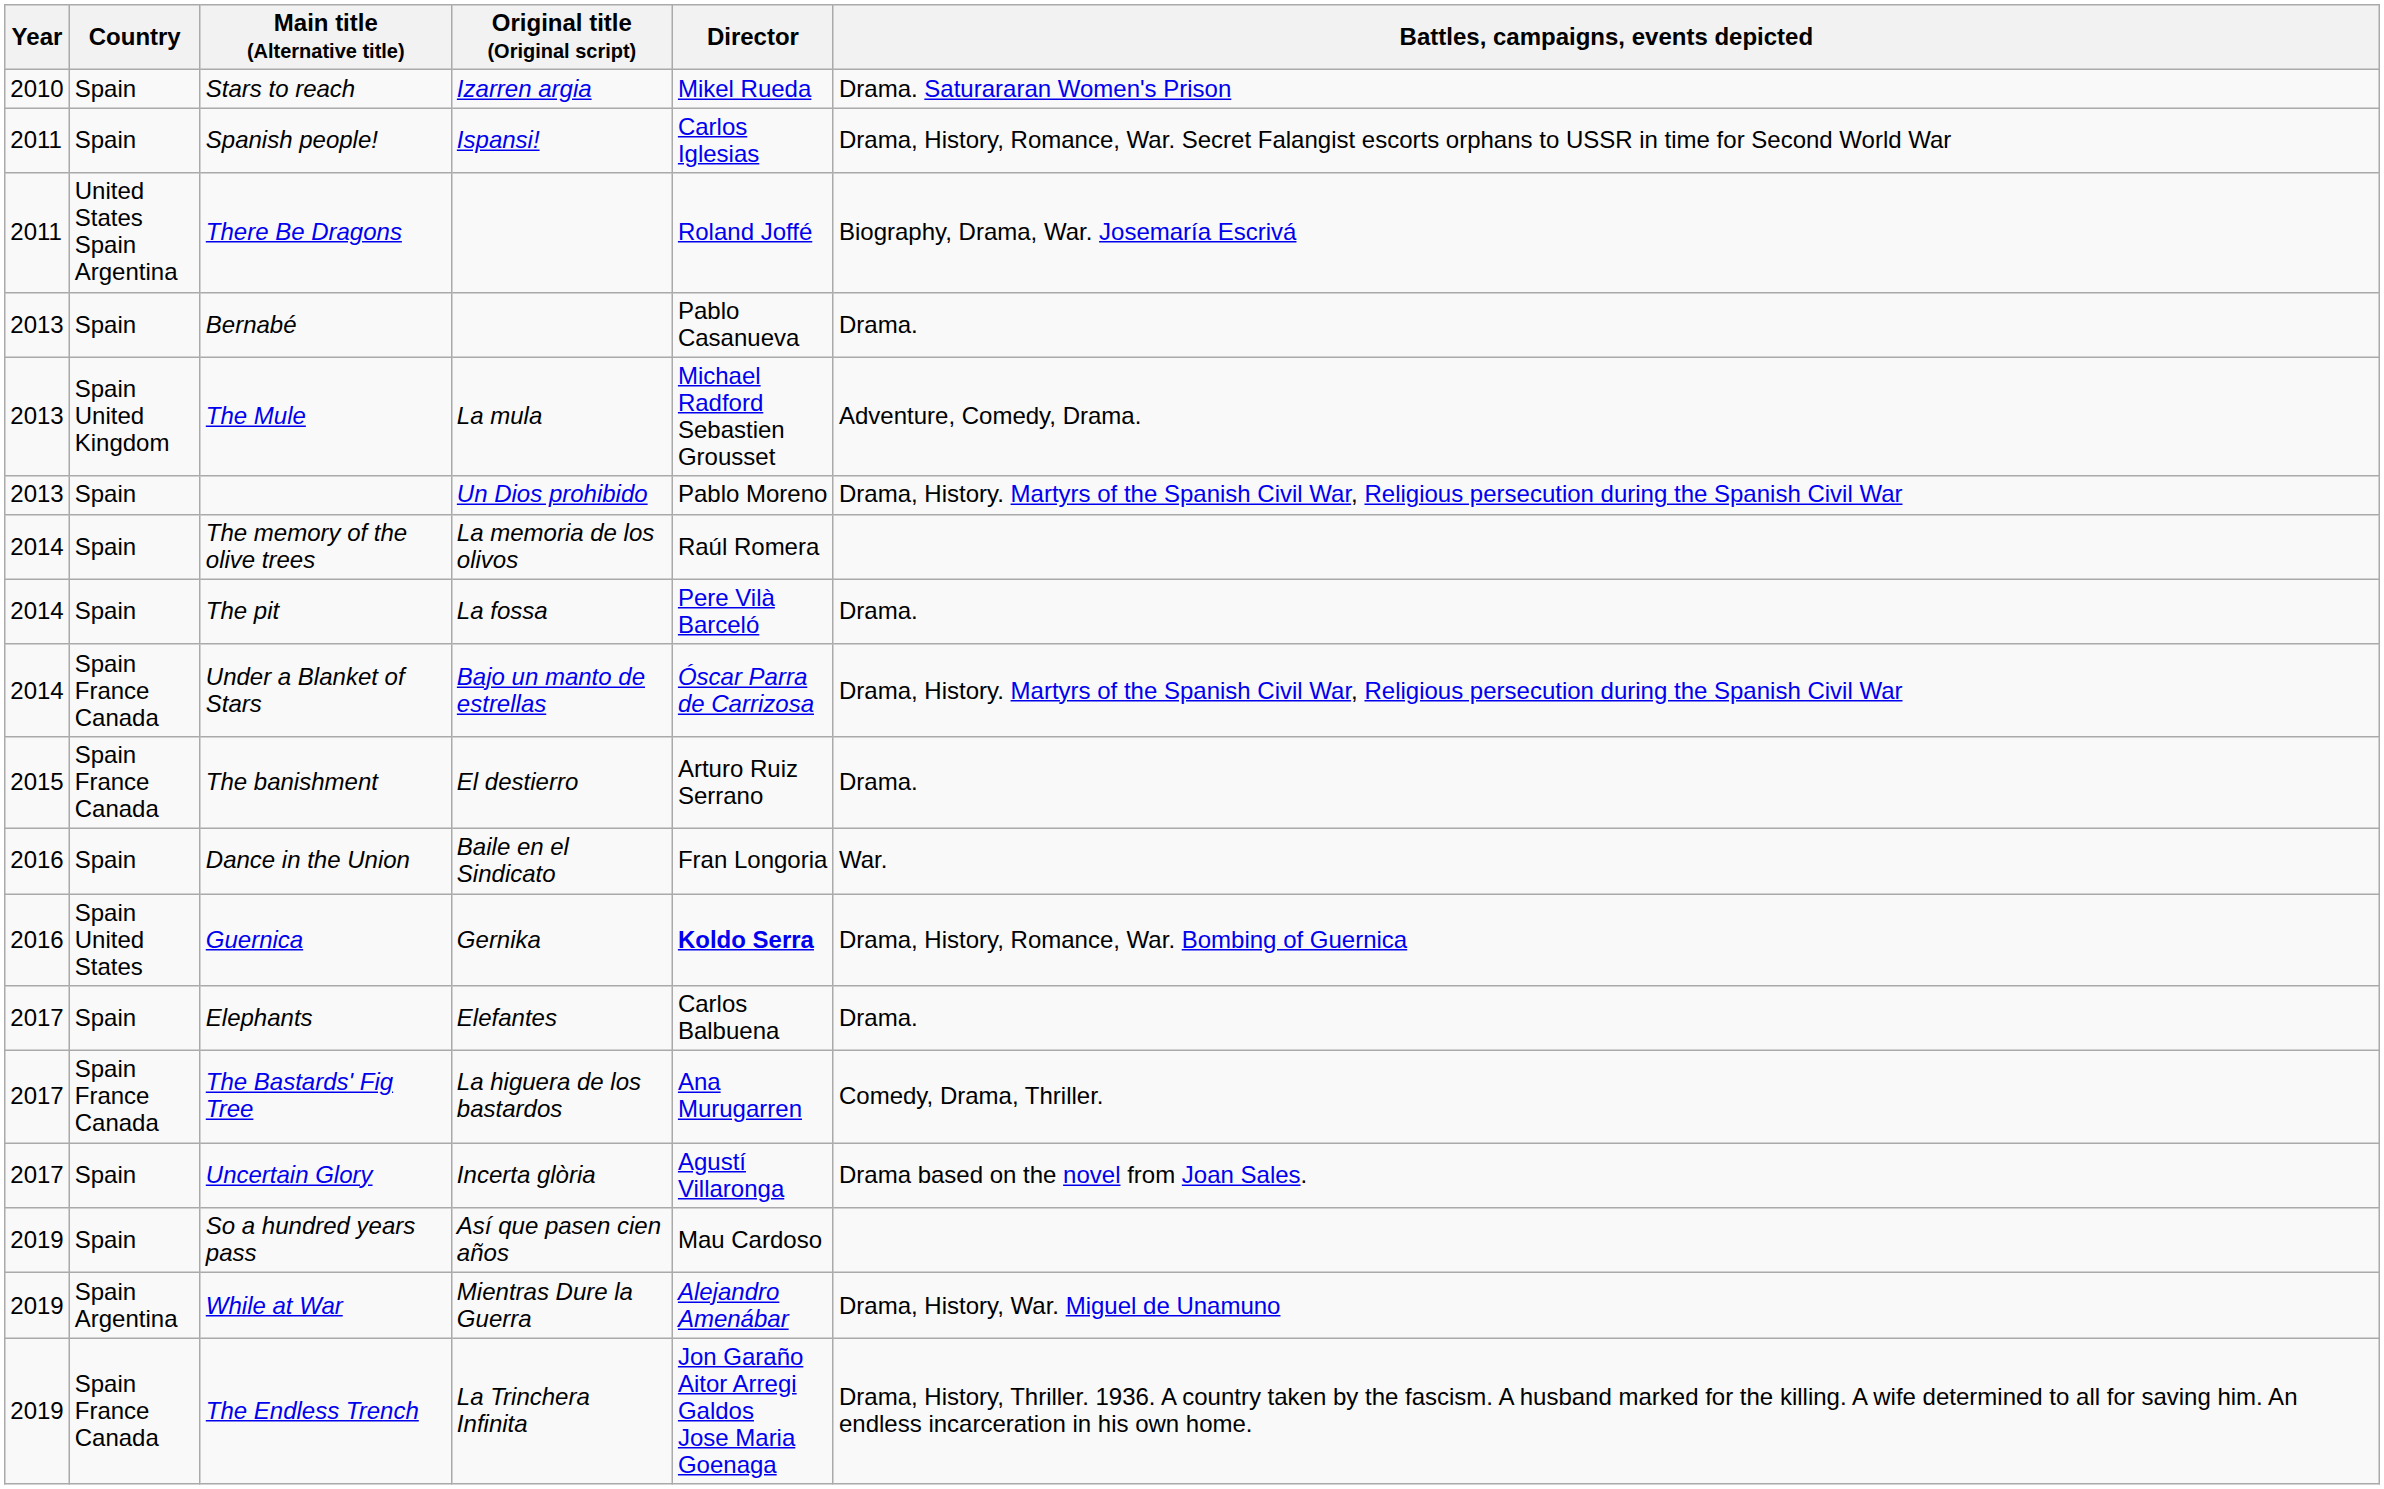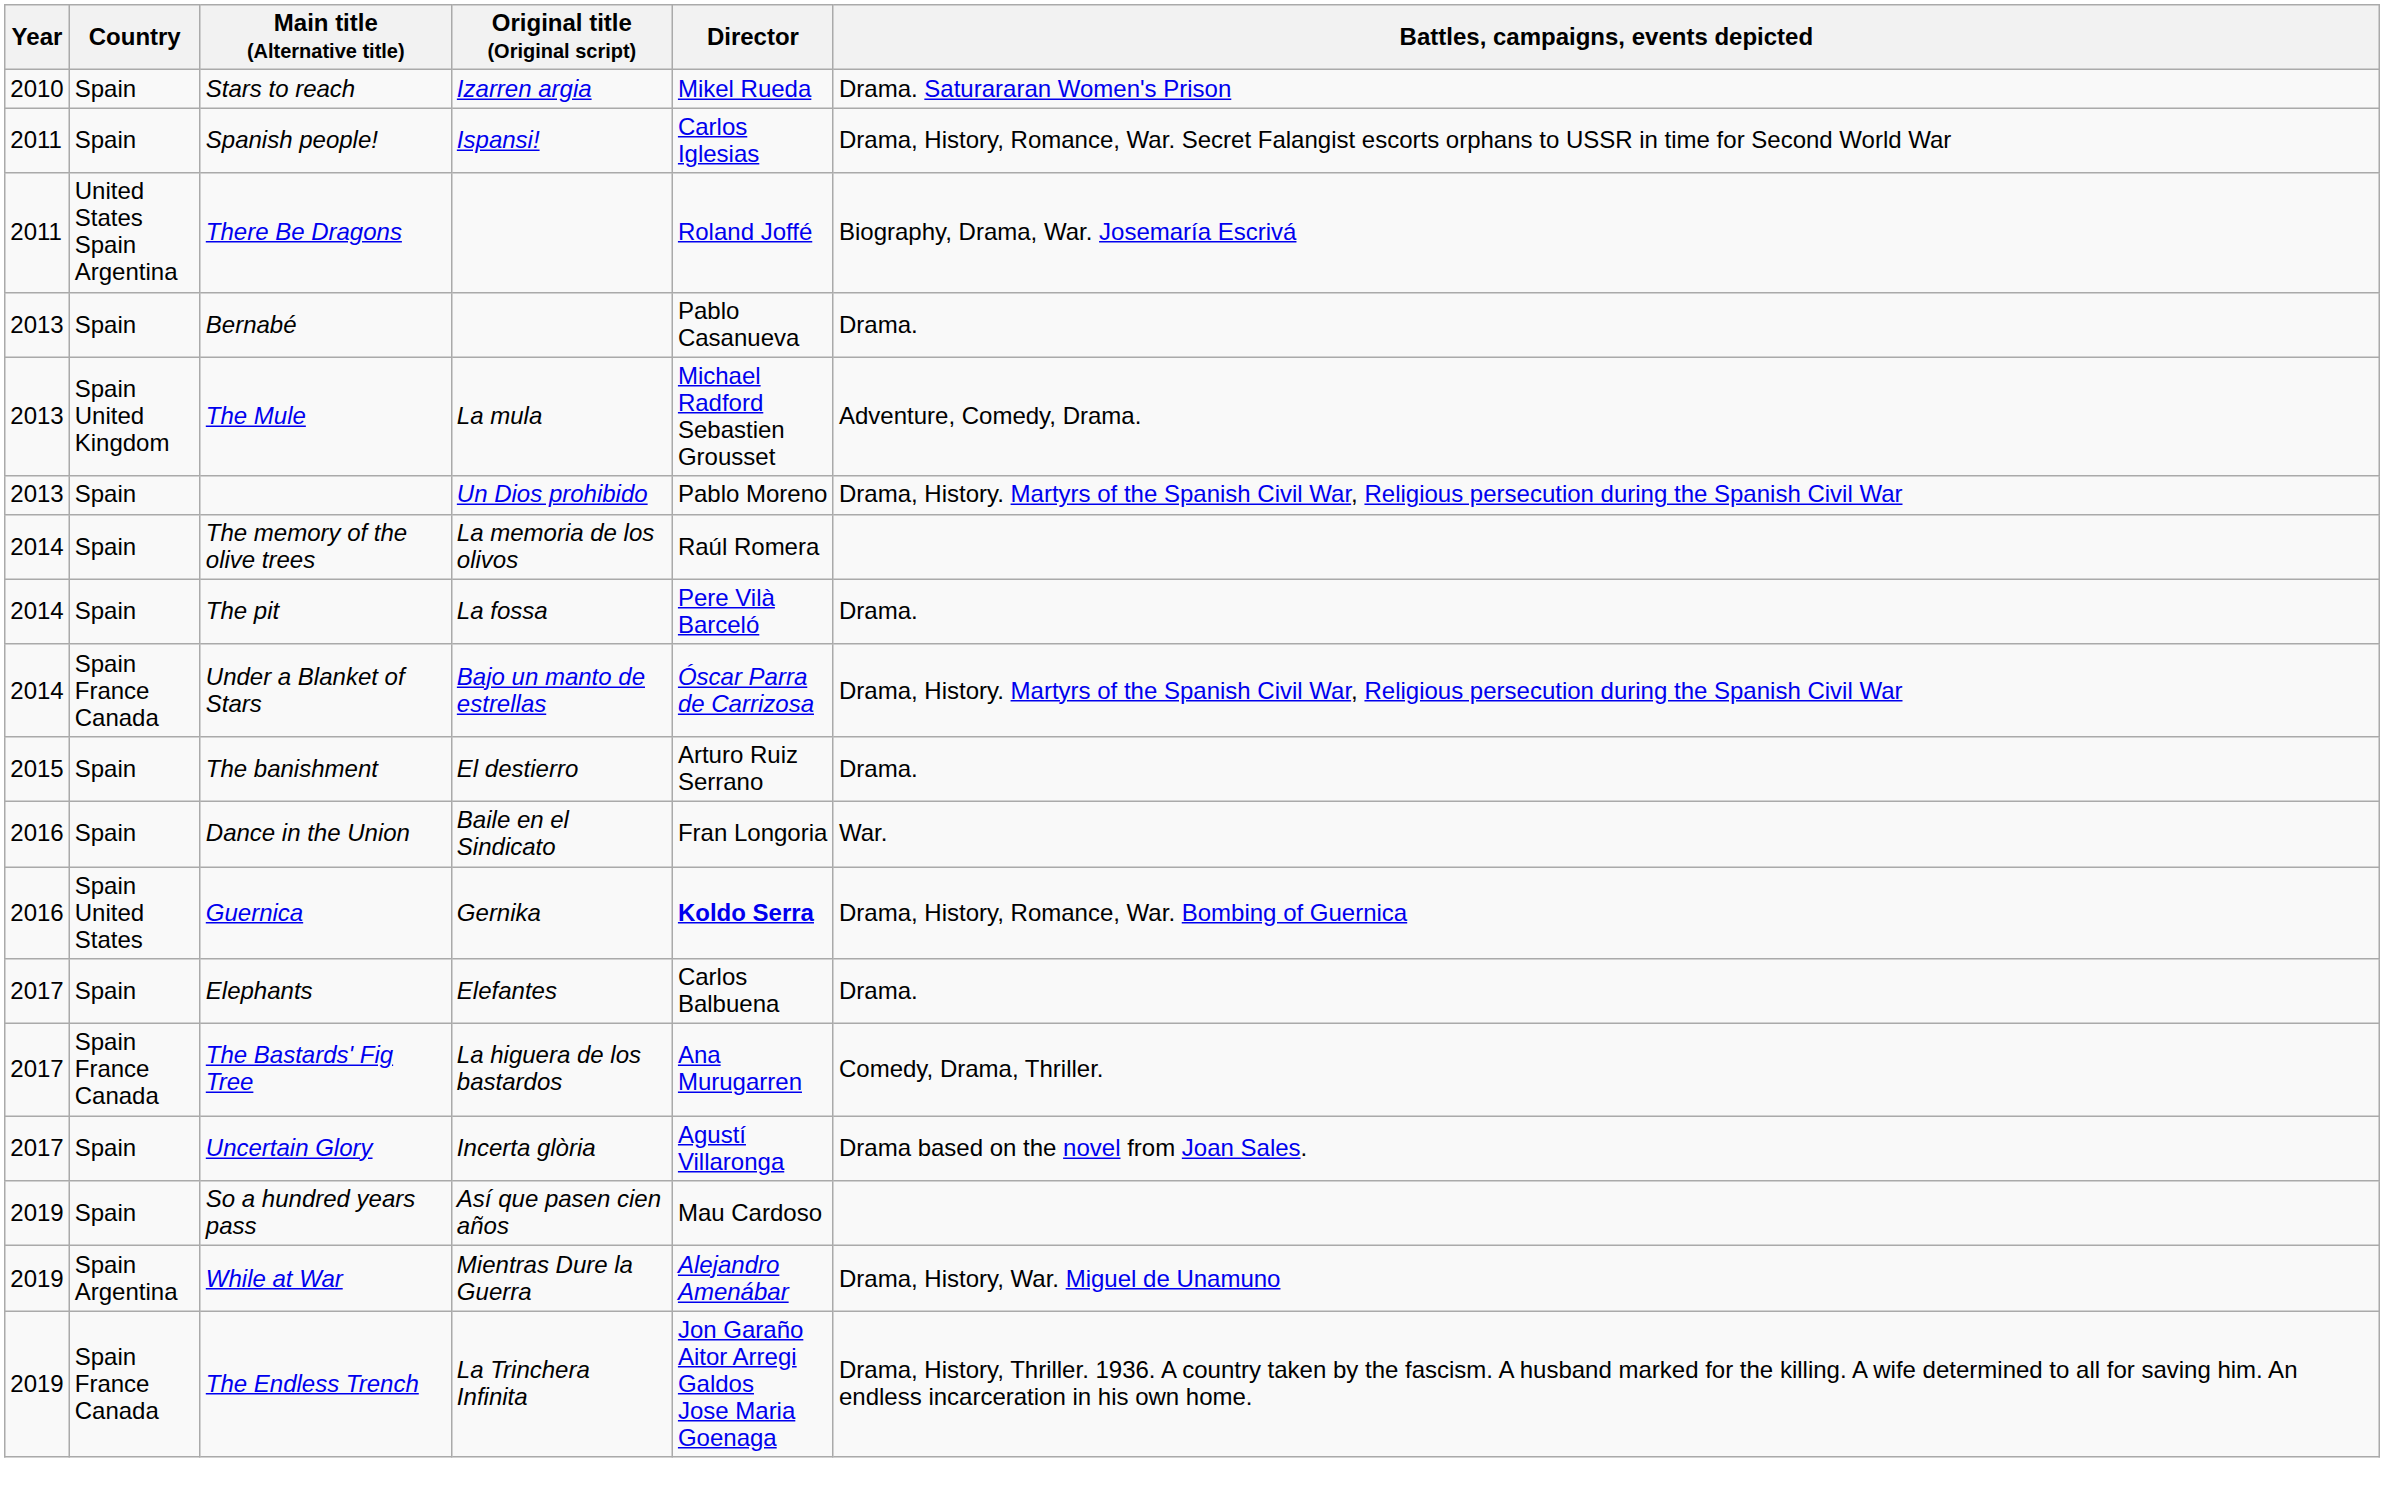 <table class="wikitable sortable" style="width:100%;">
 <tr>
 <th class="unsortable">Year</th>
 <th width= 80>Country</th>
 <th width=160>Main title<br><small>(Alternative title)</small></th>
 <th width=140>Original title<br><small>(Original script)</small></th>
 <th width=100>Director</th>
 <th class="unsortable">Battles, campaigns, events depicted</th>
 </tr>
 <tr>
 <td>2010</td>
 <td>Spain</td>
 <td><em>Stars to reach</em></td>
 <td><em><a href='#'>Izarren argia</a></em></td>
 <td><a href='#'>Mikel Rueda</a></td>
 <td>Drama. <a href='#'>Saturararan Women's Prison</a></td>
 </tr>
 <tr>
 <td>2011</td>
 <td>Spain</td>
 <td><em>Spanish people!</em></td>
 <td><em><a href='#'>Ispansi!</a></em></td>
 <td><a href='#'>Carlos Iglesias</a></td>
 <td>Drama, History, Romance, War. Secret Falangist escorts orphans to USSR in time for Second World War</td>
 </tr>
 <tr>
 <td>2011</td>
 <td>United States<br>Spain<br>Argentina</td>
 <td><em><a href='#'>There Be Dragons</a></em></td>
 <td></td>
 <td><a href='#'>Roland Joffé</a></td>
 <td>Biography, Drama, War. <a href='#'>Josemaría Escrivá</a></td>
 </tr>
 <tr>
 <td>2013</td>
 <td>Spain</td>
 <td><em>Bernabé</em></td>
 <td></td>
 <td>Pablo Casanueva</td>
 <td>Drama.</td>
 </tr>
 <tr>
 <td>2013</td>
 <td>Spain<br>United Kingdom</td>
 <td><em><a href='#'>The Mule</a></em></td>
 <td><em>La mula</em></td>
 <td><a href='#'>Michael Radford</a><br>Sebastien Grousset</td>
 <td>Adventure, Comedy, Drama.</td>
 </tr>
 <tr>
 <td>2013</td>
 <td>Spain</td>
 <td><em></em></td>
 <td><em><a href='#'>Un Dios prohibido</a></em></td>
 <td>Pablo Moreno</td>
 <td>Drama, History. <a href='#'>Martyrs of the Spanish Civil War</a>, <a href='#'>Religious persecution during the Spanish Civil War</a></td>
 </tr>
 <tr>
 <td>2014</td>
 <td>Spain</td>
 <td><em>The memory of the olive trees</em></td>
 <td><em>La memoria de los olivos</em></td>
 <td>Raúl Romera</td>
 <td></td>
 </tr>
 <tr>
 <td>2014</td>
 <td>Spain</td>
 <td><em>The pit</em></td>
 <td><em>La fossa</em></td>
 <td><a href='#'>Pere Vilà Barceló</a></td>
 <td>Drama.</td>
 </tr>
 <tr>
 <td>2014</td>
 <td>Spain<br>France<br>Canada</td>
 <td><em>Under a Blanket of Stars</em></td>
 <td><em><a href='#'>Bajo un manto de estrellas</a></em></td>
 <td><em><a href='#'>Óscar Parra de Carrizosa</a></em></td>
 <td>Drama, History. <a href='#'>Martyrs of the Spanish Civil War</a>, <a href='#'>Religious persecution during the Spanish Civil War</a></td>
 </tr>
 <tr>
 <td>2015</td>
-<td>Spain<br>France<br>Canada</td>
+<td>Spain</td>
 <td><em>The banishment</em></td>
 <td><em>El destierro</em></td>
 <td>Arturo Ruiz Serrano</td>
 <td>Drama.</td>
 </tr>
 <tr>
 <td>2016</td>
 <td>Spain</td>
 <td><em>Dance in the Union</em></td>
 <td><em>Baile en el Sindicato</em></td>
 <td>Fran Longoria</td>
 <td>War.</td>
 </tr>
 <tr>
 <td>2016</td>
 <td>Spain<br>United States</td>
 <td><em><a href='#'>Guernica</a></em></td>
 <td><em>Gernika</em></td>
 <td><strong><a href='#'>Koldo Serra</a></strong></td>
 <td>Drama, History, Romance, War. <a href='#'>Bombing of Guernica</a></td>
 </tr>
 <tr>
 <td>2017</td>
 <td>Spain</td>
 <td><em>Elephants</em></td>
 <td><em>Elefantes</em></td>
 <td>Carlos Balbuena</td>
 <td>Drama.</td>
 </tr>
 <tr>
 <td>2017</td>
 <td>Spain<br>France<br>Canada</td>
 <td><em><a href='#'>The Bastards' Fig Tree</a></em></td>
 <td><em>La higuera de los bastardos</em></td>
 <td><a href='#'>Ana Murugarren</a></td>
 <td>Comedy, Drama, Thriller.</td>
 </tr>
 <tr>
 <td>2017</td>
 <td>Spain</td>
 <td><em><a href='#'>Uncertain Glory</a></em></td>
 <td><em>Incerta glòria</em></td>
 <td><a href='#'>Agustí Villaronga</a></td>
 <td>Drama based on the <a href='#'>novel</a> from <a href='#'>Joan Sales</a>.</td>
 </tr>
 <tr>
 <td>2019</td>
 <td>Spain</td>
 <td><em>So a hundred years pass</em></td>
 <td><em>Así que pasen cien años</em></td>
 <td>Mau Cardoso</td>
 <td></td>
 </tr>
 <tr>
 <td>2019</td>
 <td>Spain<br>Argentina</td>
 <td><em><a href='#'>While at War</a></em></td>
 <td><em>Mientras Dure la Guerra</em></td>
 <td><em><a href='#'>Alejandro Amenábar</a></em></td>
 <td>Drama, History, War. <a href='#'>Miguel de Unamuno</a></td>
 </tr>
 <tr>
 <td>2019</td>
 <td>Spain<br>France<br>Canada</td>
 <td><em><a href='#'>The Endless Trench</a></em></td>
 <td><em>La Trinchera Infinita</em></td>
 <td><a href='#'>Jon Garaño</a><br><a href='#'>Aitor Arregi Galdos</a><br><a href='#'>Jose Maria Goenaga</a></td>
 <td>Drama, History, Thriller. 1936. A country taken by the fascism. A husband marked for the killing. A wife determined to all for saving him. An endless incarceration in his own home.</td>
 </tr>
 </table>
